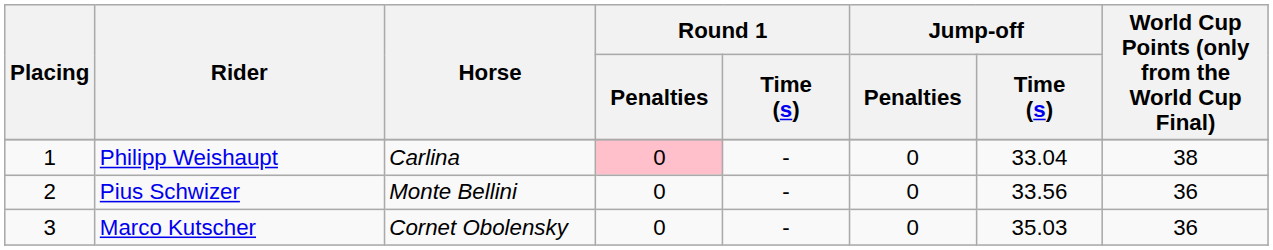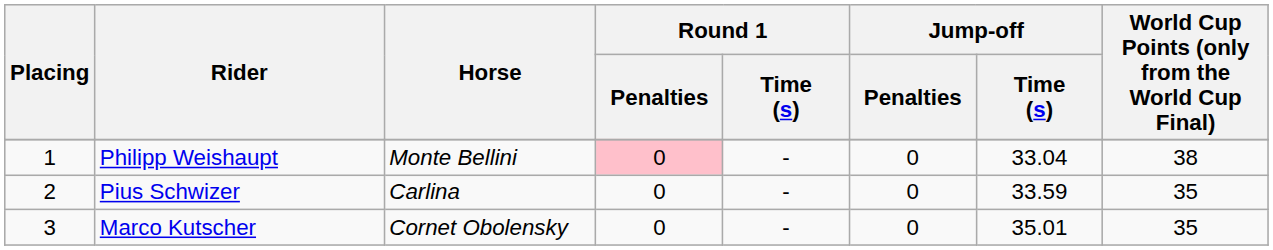 <table class="wikitable" style="font-size: 90%">
 <tr>
 <th rowspan=2 width=20>Placing </th>
 <th rowspan=2 width=180>Rider</th>
 <th rowspan=2 width=130>Horse</th>
 <th colspan=2>Round 1</th>
 <th colspan=2>Jump-off</th>
 <th rowspan=2 width=100>World Cup Points (only from the World Cup Final)</th>
 </tr>
 <tr>
 <th width=75>Penalties</th>
 <th width=75>Time<br>(<a href='#'>s</a>)</th>
 <th width=75>Penalties</th>
 <th width=75>Time<br>(<a href='#'>s</a>)</th>
 </tr>
 <tr>
 </tr>
 <tr>
 <td align=center>1</td>
 <td> <a href='#'>Philipp Weishaupt</a></td>
-<td><em>Carlina</em></td>
+<td><em>Monte Bellini</em></td>
 <td align=center style="background: pink;">0</td>
 <td align=center>-</td>
 <td align=center>0</td>
 <td align=center>33.04</td>
 <td align=center>38</td>
 </tr>
 <tr>
 <td align=center>2</td>
 <td> <a href='#'>Pius Schwizer</a></td>
-<td><em>Monte Bellini</em></td>
+<td><em>Carlina</em></td>
 <td align=center>0</td>
 <td align=center>-</td>
 <td align=center>0</td>
-<td align=center>33.56</td>
-<td align=center>36</td>
+<td align=center>33.59</td>
+<td align=center>35</td>
 </tr>
 <tr>
 <td align=center>3</td>
 <td> <a href='#'>Marco Kutscher</a></td>
 <td><em>Cornet Obolensky</em></td>
 <td align=center>0</td>
 <td align=center>-</td>
 <td align=center>0</td>
-<td align=center>35.03</td>
-<td align=center>36</td>
+<td align=center>35.01</td>
+<td align=center>35</td>
 </tr>
 </table>
